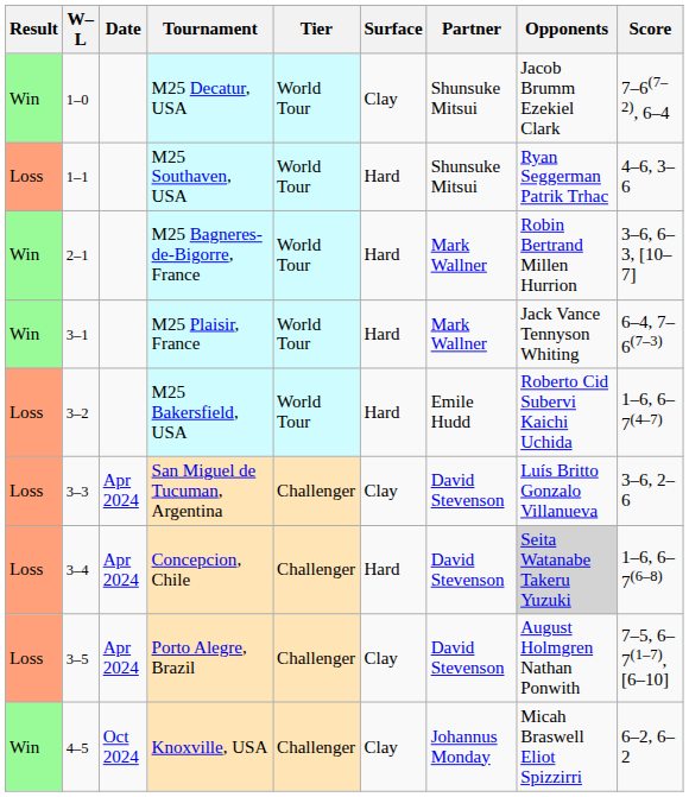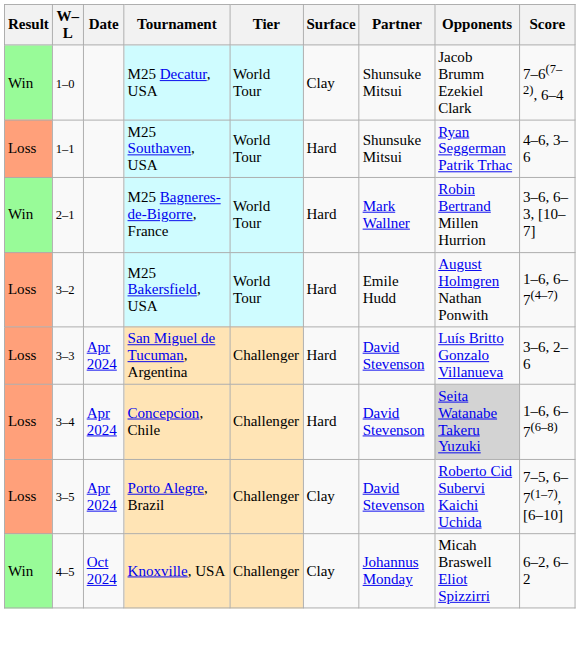 <table class="sortable wikitable">
 <tr>
 <th>Result</th>
 <th class="unsortable">W–L</th>
 <th>Date</th>
 <th>Tournament</th>
 <th>Tier</th>
 <th>Surface</th>
 <th>Partner</th>
 <th>Opponents</th>
 <th class="unsortable">Score</th>
 </tr>
 <tr>
 <td bgcolor="98FB98">Win</td>
 <td><small>1–0</small></td>
 <td></td>
 <td style="background:#cffcff;">M25 <a href='#'>Decatur</a>, USA</td>
 <td style="background:#cffcff;">World Tour</td>
 <td>Clay</td>
 <td> Shunsuke Mitsui</td>
 <td> Jacob Brumm<br> Ezekiel Clark</td>
 <td>7–6<sup>(7–2)</sup>, 6–4</td>
 </tr>
 <tr>
 <td bgcolor="FFA07A">Loss</td>
 <td><small>1–1</small></td>
 <td></td>
 <td style="background:#cffcff;">M25 <a href='#'>Southaven</a>, USA</td>
 <td style="background:#cffcff;">World Tour</td>
 <td>Hard</td>
 <td> Shunsuke Mitsui</td>
 <td> <a href='#'>Ryan Seggerman</a><br> <a href='#'>Patrik Trhac</a></td>
 <td>4–6, 3–6</td>
 </tr>
 <tr>
 <td bgcolor="98FB98">Win</td>
 <td><small>2–1</small></td>
 <td></td>
 <td style="background:#cffcff;">M25 <a href='#'>Bagneres-de-Bigorre</a>, France</td>
 <td style="background:#cffcff;">World Tour</td>
 <td>Hard</td>
 <td> <a href='#'>Mark Wallner</a></td>
 <td> <a href='#'>Robin Bertrand</a><br> Millen Hurrion</td>
 <td>3–6, 6–3, [10–7]</td>
 </tr>
 <tr>
-<td bgcolor="98FB98">Win</td>
-<td><small>3–1</small></td>
-<td></td>
-<td style="background:#cffcff;">M25 <a href='#'>Plaisir</a>, France</td>
-<td style="background:#cffcff;">World Tour</td>
-<td>Hard</td>
-<td> <a href='#'>Mark Wallner</a></td>
-<td> Jack Vance<br> Tennyson Whiting</td>
-<td>6–4, 7–6<sup>(7–3)</sup></td>
-</tr>
-<tr>
 <td bgcolor="FFA07A">Loss</td>
 <td><small>3–2</small></td>
 <td></td>
 <td style="background:#cffcff;">M25 <a href='#'>Bakersfield</a>, USA</td>
 <td style="background:#cffcff;">World Tour</td>
 <td>Hard</td>
 <td> Emile Hudd</td>
-<td> <a href='#'>Roberto Cid Subervi</a><br> <a href='#'>Kaichi Uchida</a></td>
+<td> <a href='#'>August Holmgren</a><br> Nathan Ponwith</td>
 <td>1–6, 6–7<sup>(4–7)</sup></td>
 </tr>
 <tr>
 <td bgcolor="FFA07A">Loss</td>
 <td><small>3–3</small></td>
 <td><a href='#'>Apr 2024</a></td>
 <td bgcolor="moccasin"><a href='#'>San Miguel de Tucuman</a>, Argentina</td>
 <td bgcolor="moccasin">Challenger</td>
-<td>Clay</td>
+<td>Hard</td>
 <td> <a href='#'>David Stevenson</a></td>
 <td> <a href='#'>Luís Britto</a><br> <a href='#'>Gonzalo Villanueva</a></td>
 <td>3–6, 2–6</td>
 </tr>
 <tr>
 <td bgcolor="FFA07A">Loss</td>
 <td><small>3–4</small></td>
 <td><a href='#'>Apr 2024</a></td>
 <td bgcolor="moccasin"><a href='#'>Concepcion</a>, Chile</td>
 <td bgcolor="moccasin">Challenger</td>
 <td>Hard</td>
 <td> <a href='#'>David Stevenson</a></td>
 <td style="background: lightgrey;"> <a href='#'>Seita Watanabe</a><br> <a href='#'>Takeru Yuzuki</a></td>
 <td>1–6, 6–7<sup>(6–8)</sup></td>
 </tr>
 <tr>
 <td bgcolor="FFA07A">Loss</td>
 <td><small>3–5</small></td>
 <td><a href='#'>Apr 2024</a></td>
 <td bgcolor="moccasin"><a href='#'>Porto Alegre</a>, Brazil</td>
 <td bgcolor="moccasin">Challenger</td>
 <td>Clay</td>
 <td> <a href='#'>David Stevenson</a></td>
-<td> <a href='#'>August Holmgren</a><br> Nathan Ponwith</td>
+<td> <a href='#'>Roberto Cid Subervi</a><br> <a href='#'>Kaichi Uchida</a></td>
 <td>7–5, 6–7<sup>(1–7)</sup>, [6–10]</td>
 </tr>
 <tr>
 <td bgcolor="98fb98">Win</td>
 <td><small>4–5</small></td>
 <td><a href='#'>Oct 2024</a></td>
 <td bgcolor="moccasin"><a href='#'>Knoxville</a>, USA</td>
 <td bgcolor="moccasin">Challenger</td>
 <td>Clay</td>
 <td> <a href='#'>Johannus Monday</a></td>
 <td> Micah Braswell<br> <a href='#'>Eliot Spizzirri</a></td>
 <td>6–2, 6–2</td>
 </tr>
 </table>
